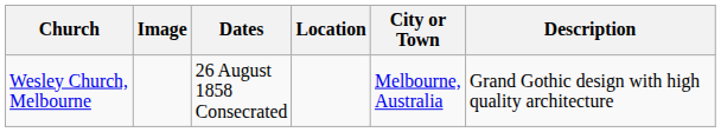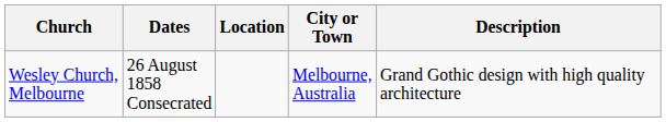 <table class="wikitable sortable" style="width:98%">
 <tr>
 <th style="width:18%;"><strong>Church</strong></th>
-<th style="width:8%;" class="unsortable"><strong>Image</strong></th>
 <th style="width:10%;"><strong>Dates</strong></th>
 <th><strong>Location</strong></th>
 <th style="width:8%;"><strong>City or Town</strong></th>
 <th class="unsortable"><strong>Description</strong></th>
 </tr>
 <tr>
 <td><a href='#'>Wesley Church, Melbourne</a></td>
-<td></td>
 <td>26 August 1858 Consecrated</td>
 <td><small></small></td>
 <td><a href='#'>Melbourne, Australia</a></td>
 <td>Grand Gothic design with high quality architecture</td>
 </tr>
 </table>
